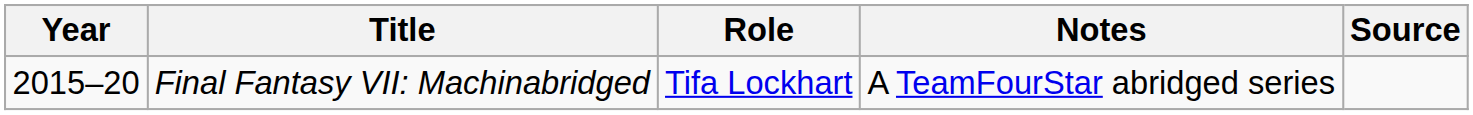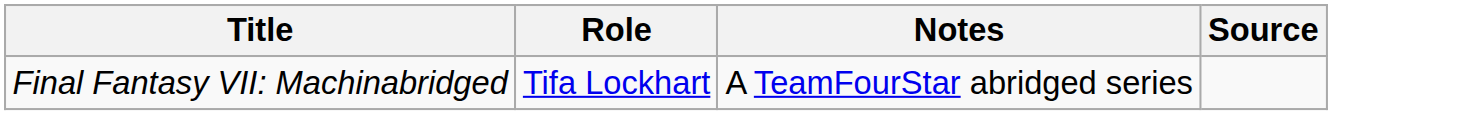 <table class="wikitable">
 <tr>
-<th>Year</th>
 <th>Title</th>
 <th>Role</th>
 <th>Notes</th>
 <th>Source</th>
 </tr>
 <tr>
-<td>2015–20</td>
 <td><em>Final Fantasy VII: Machinabridged</em></td>
 <td><a href='#'>Tifa Lockhart</a></td>
 <td>A <a href='#'>TeamFourStar</a> abridged series</td>
 <td></td>
 </tr>
 </table>
